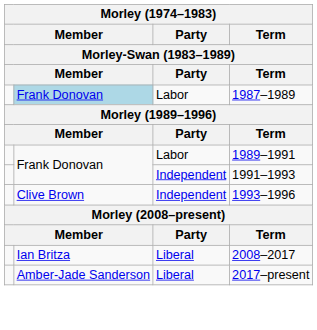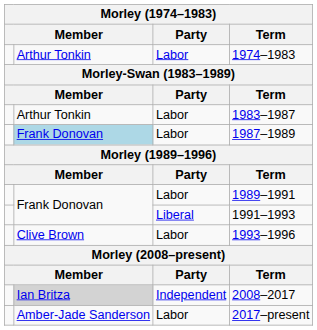 <table class="wikitable">
 <tr>
 <th colspan="4">Morley (1974–1983)</th>
 </tr>
 <tr>
 <th colspan="2">Member</th>
 <th>Party</th>
 <th>Term</th>
 </tr>
 <tr>
+<td> </td>
+<td><a href='#'>Arthur Tonkin</a></td>
+<td><a href='#'>Labor</a></td>
+<td><a href='#'>1974</a>–1983</td>
+</tr>
+<tr>
 <th colspan="4">Morley-Swan (1983–1989)</th>
 </tr>
 <tr>
 <th colspan="2">Member</th>
 <th>Party</th>
 <th>Term</th>
+</tr>
+<tr>
+<td> </td>
+<td>Arthur Tonkin</td>
+<td>Labor</td>
+<td><a href='#'>1983</a>–1987</td>
 </tr>
 <tr>
 <td> </td>
 <td style="background: lightblue;"><a href='#'>Frank Donovan</a></td>
 <td>Labor</td>
 <td><a href='#'>1987</a>–1989</td>
 </tr>
 <tr>
 <th colspan="4">Morley (1989–1996)</th>
 </tr>
 <tr>
 <th colspan="2">Member</th>
 <th>Party</th>
 <th>Term</th>
 </tr>
 <tr>
 <td> </td>
 <td rowspan="2">Frank Donovan</td>
 <td>Labor</td>
 <td><a href='#'>1989</a>–1991</td>
 </tr>
 <tr>
 <td> </td>
-<td><a href='#'>Independent</a></td>
+<td><a href='#'>Liberal</a></td>
 <td>1991–1993</td>
 </tr>
 <tr>
 <td> </td>
 <td><a href='#'>Clive Brown</a></td>
-<td><a href='#'>Independent</a></td>
+<td>Labor</td>
 <td><a href='#'>1993</a>–1996</td>
 </tr>
 <tr>
 <th colspan="4">Morley (2008–present)</th>
 </tr>
 <tr>
 <th colspan="2">Member</th>
 <th>Party</th>
 <th>Term</th>
 </tr>
 <tr>
 <td> </td>
-<td><a href='#'>Ian Britza</a></td>
-<td><a href='#'>Liberal</a></td>
+<td style="background: lightgrey;"><a href='#'>Ian Britza</a></td>
+<td><a href='#'>Independent</a></td>
 <td><a href='#'>2008</a>–2017</td>
 </tr>
 <tr>
 <td> </td>
 <td><a href='#'>Amber-Jade Sanderson</a></td>
-<td><a href='#'>Liberal</a></td>
+<td>Labor</td>
 <td><a href='#'>2017</a>–present</td>
 </tr>
 </table>
